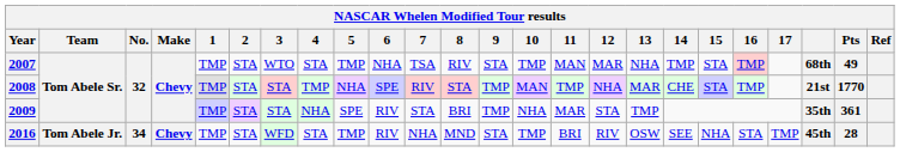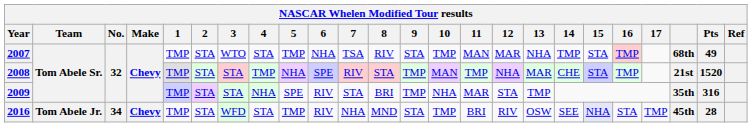 <table class="wikitable" style="text-align:center; font-size:75%">
 <tr>
 <th colspan=38><a href='#'>NASCAR Whelen Modified Tour</a> results</th>
 </tr>
 <tr>
 <th>Year</th>
 <th>Team</th>
 <th>No.</th>
 <th>Make</th>
 <th>1</th>
 <th>2</th>
 <th>3</th>
 <th>4</th>
 <th>5</th>
 <th>6</th>
 <th>7</th>
 <th>8</th>
 <th>9</th>
 <th>10</th>
 <th>11</th>
 <th>12</th>
 <th>13</th>
 <th>14</th>
 <th>15</th>
 <th>16</th>
 <th>17</th>
 <th></th>
 <th>Pts</th>
 <th>Ref</th>
 </tr>
 <tr>
 <th><a href='#'>2007</a></th>
 <th rowspan=3>Tom Abele Sr.</th>
 <th rowspan=3>32</th>
 <th rowspan=3><a href='#'>Chevy</a></th>
 <td><a href='#'>TMP</a></td>
 <td><a href='#'>STA</a></td>
 <td><a href='#'>WTO</a></td>
 <td><a href='#'>STA</a></td>
 <td><a href='#'>TMP</a></td>
 <td><a href='#'>NHA</a></td>
 <td><a href='#'>TSA</a></td>
 <td><a href='#'>RIV</a></td>
 <td><a href='#'>STA</a></td>
 <td><a href='#'>TMP</a></td>
 <td><a href='#'>MAN</a></td>
 <td><a href='#'>MAR</a></td>
 <td><a href='#'>NHA</a></td>
 <td><a href='#'>TMP</a></td>
 <td><a href='#'>STA</a></td>
 <td style="background:#FFCFCF;"><a href='#'>TMP</a><br></td>
 <td></td>
 <th>68th</th>
 <th>49</th>
 <th></th>
 </tr>
 <tr>
 <th><a href='#'>2008</a></th>
 <td style="background:#DFDFDF;"><a href='#'>TMP</a><br></td>
 <td style="background:#DFFFDF;"><a href='#'>STA</a><br></td>
 <td style="background:#FFCFCF;"><a href='#'>STA</a><br></td>
 <td style="background:#DFFFDF;"><a href='#'>TMP</a><br></td>
 <td style="background:#EFCFFF;"><a href='#'>NHA</a><br></td>
 <td style="background:#CFCFFF;"><a href='#'>SPE</a><br></td>
 <td style="background:#FFCFCF;"><a href='#'>RIV</a><br></td>
 <td style="background:#FFCFCF;"><a href='#'>STA</a><br></td>
 <td style="background:#DFFFDF;"><a href='#'>TMP</a><br></td>
 <td style="background:#EFCFFF;"><a href='#'>MAN</a><br></td>
 <td style="background:#DFFFDF;"><a href='#'>TMP</a><br></td>
 <td style="background:#EFCFFF;"><a href='#'>NHA</a><br></td>
 <td style="background:#DFFFDF;"><a href='#'>MAR</a><br></td>
 <td style="background:#DFFFDF;"><a href='#'>CHE</a><br></td>
 <td style="background:#CFCFFF;"><a href='#'>STA</a><br></td>
 <td style="background:#DFFFDF;"><a href='#'>TMP</a><br></td>
 <td></td>
 <th>21st</th>
-<th>1770</th>
+<th>1520</th>
 <th></th>
 </tr>
 <tr>
 <th><a href='#'>2009</a></th>
 <td style="background:#CFCFFF;"><a href='#'>TMP</a><br></td>
 <td style="background:#EFCFFF;"><a href='#'>STA</a><br></td>
 <td style="background:#DFFFDF;"><a href='#'>STA</a><br></td>
 <td style="background:#DFFFDF;"><a href='#'>NHA</a><br></td>
 <td><a href='#'>SPE</a></td>
 <td><a href='#'>RIV</a></td>
 <td><a href='#'>STA</a></td>
 <td><a href='#'>BRI</a></td>
 <td><a href='#'>TMP</a></td>
 <td><a href='#'>NHA</a></td>
 <td><a href='#'>MAR</a></td>
 <td><a href='#'>STA</a></td>
 <td><a href='#'>TMP</a></td>
 <td colspan=4></td>
 <th>35th</th>
-<th>361</th>
+<th>316</th>
 <th></th>
 </tr>
 <tr>
 <th><a href='#'>2016</a></th>
 <th>Tom Abele Jr.</th>
 <th>34</th>
 <th><a href='#'>Chevy</a></th>
 <td><a href='#'>TMP</a></td>
 <td><a href='#'>STA</a></td>
 <td style="background:#DFFFDF;"><a href='#'>WFD</a><br></td>
 <td><a href='#'>STA</a></td>
 <td><a href='#'>TMP</a></td>
 <td><a href='#'>RIV</a></td>
 <td><a href='#'>NHA</a></td>
 <td><a href='#'>MND</a></td>
 <td><a href='#'>STA</a></td>
 <td><a href='#'>TMP</a></td>
 <td><a href='#'>BRI</a></td>
 <td><a href='#'>RIV</a></td>
 <td><a href='#'>OSW</a></td>
 <td><a href='#'>SEE</a></td>
-<td><a href='#'>NHA</a></td>
+<td style="background: lavender;"><a href='#'>NHA</a></td>
 <td><a href='#'>STA</a></td>
 <td><a href='#'>TMP</a></td>
 <th>45th</th>
 <th>28</th>
 <th></th>
 </tr>
 </table>
